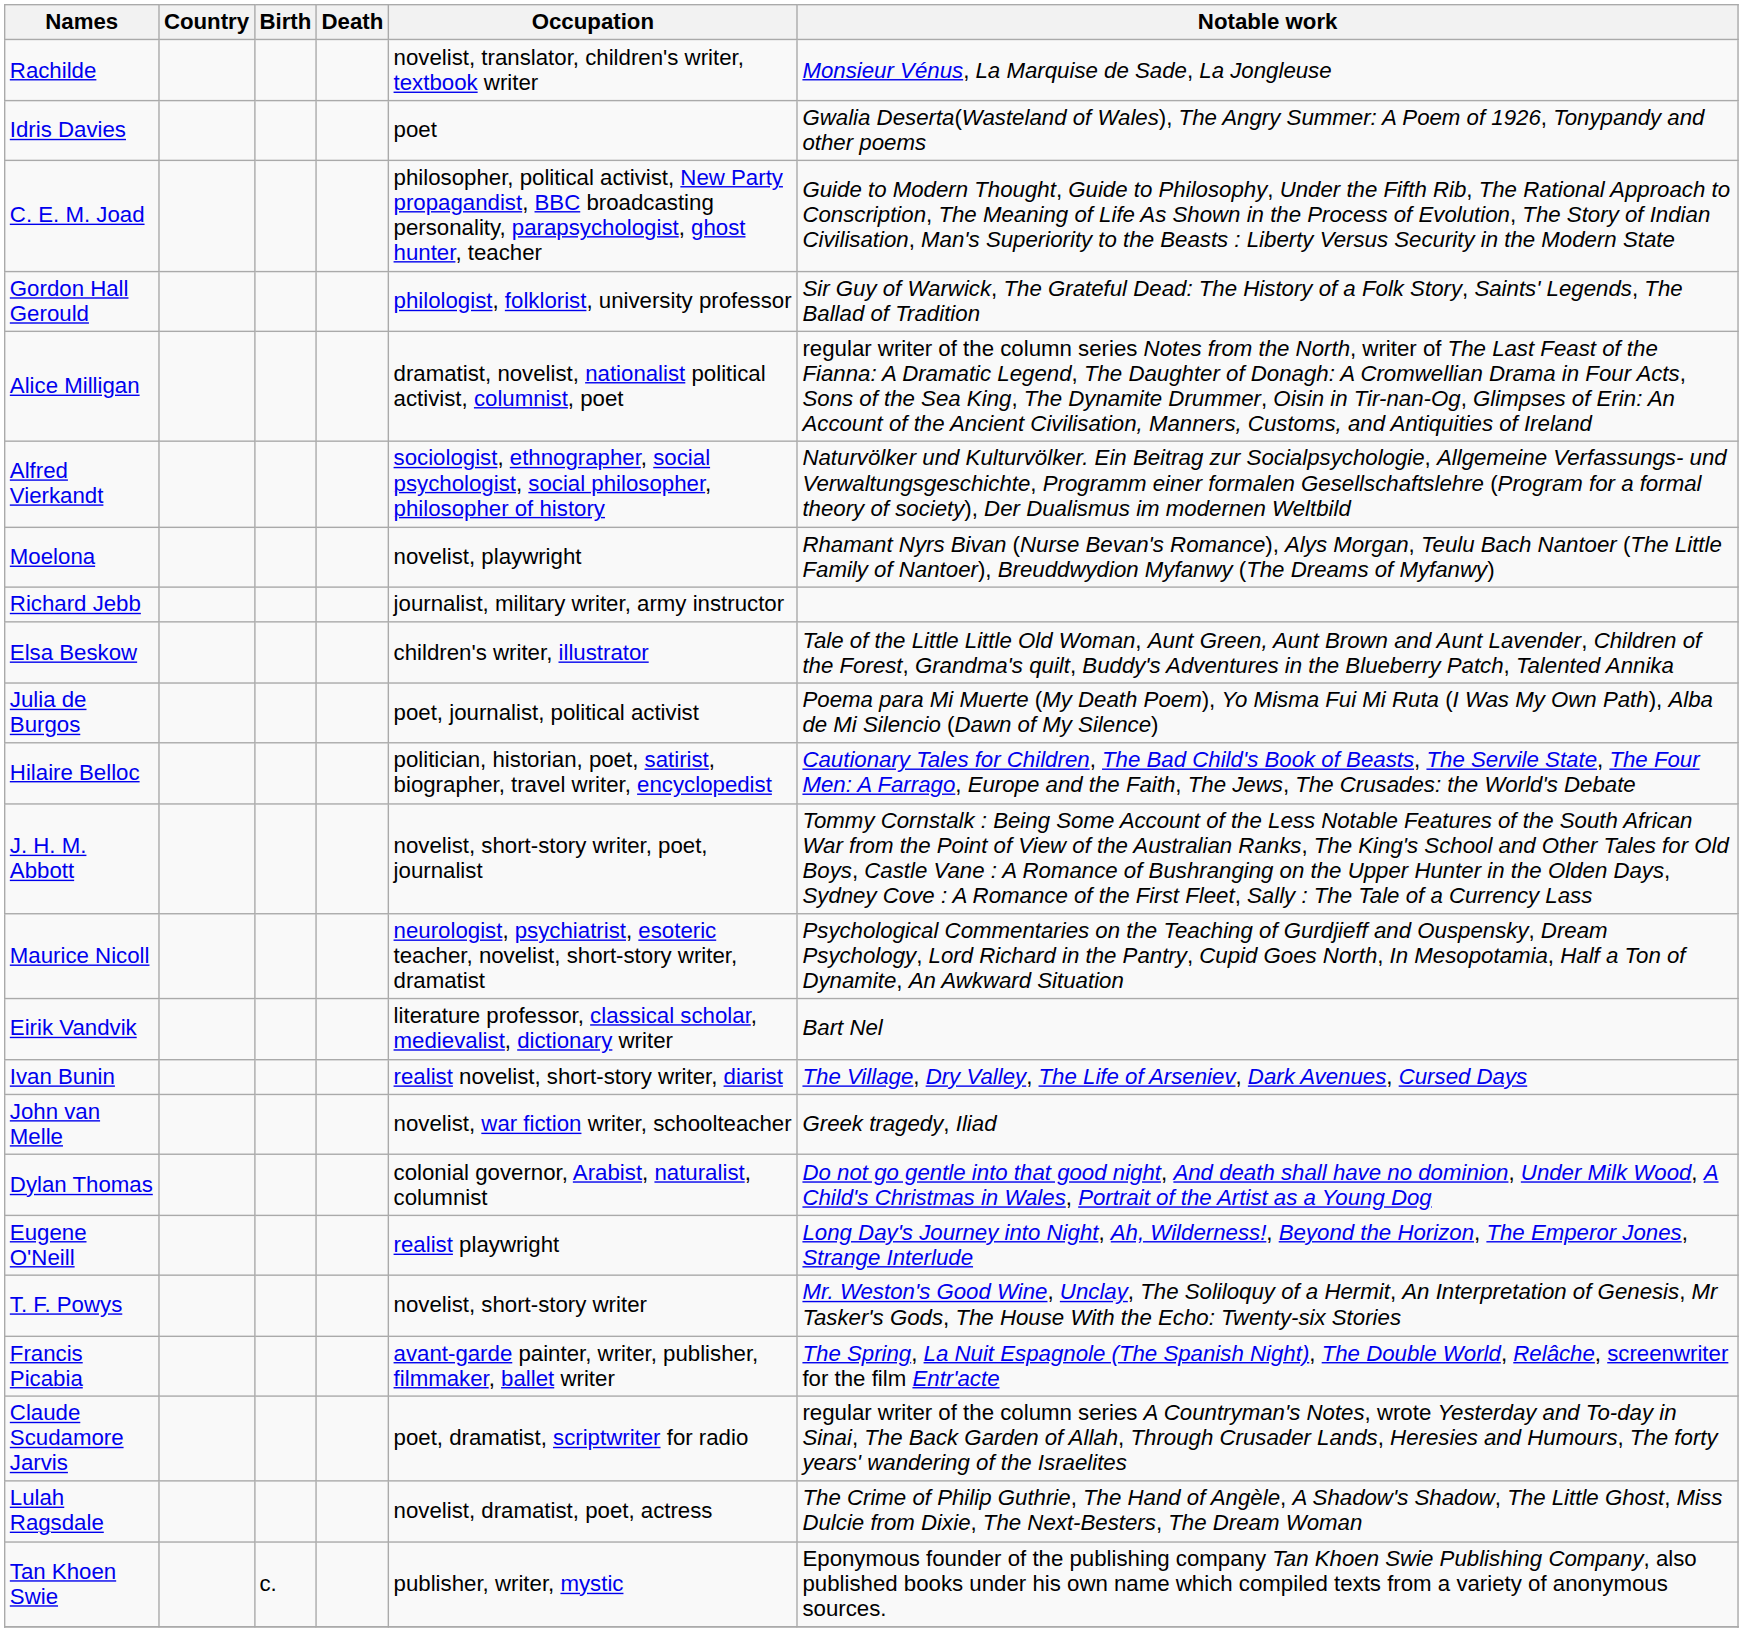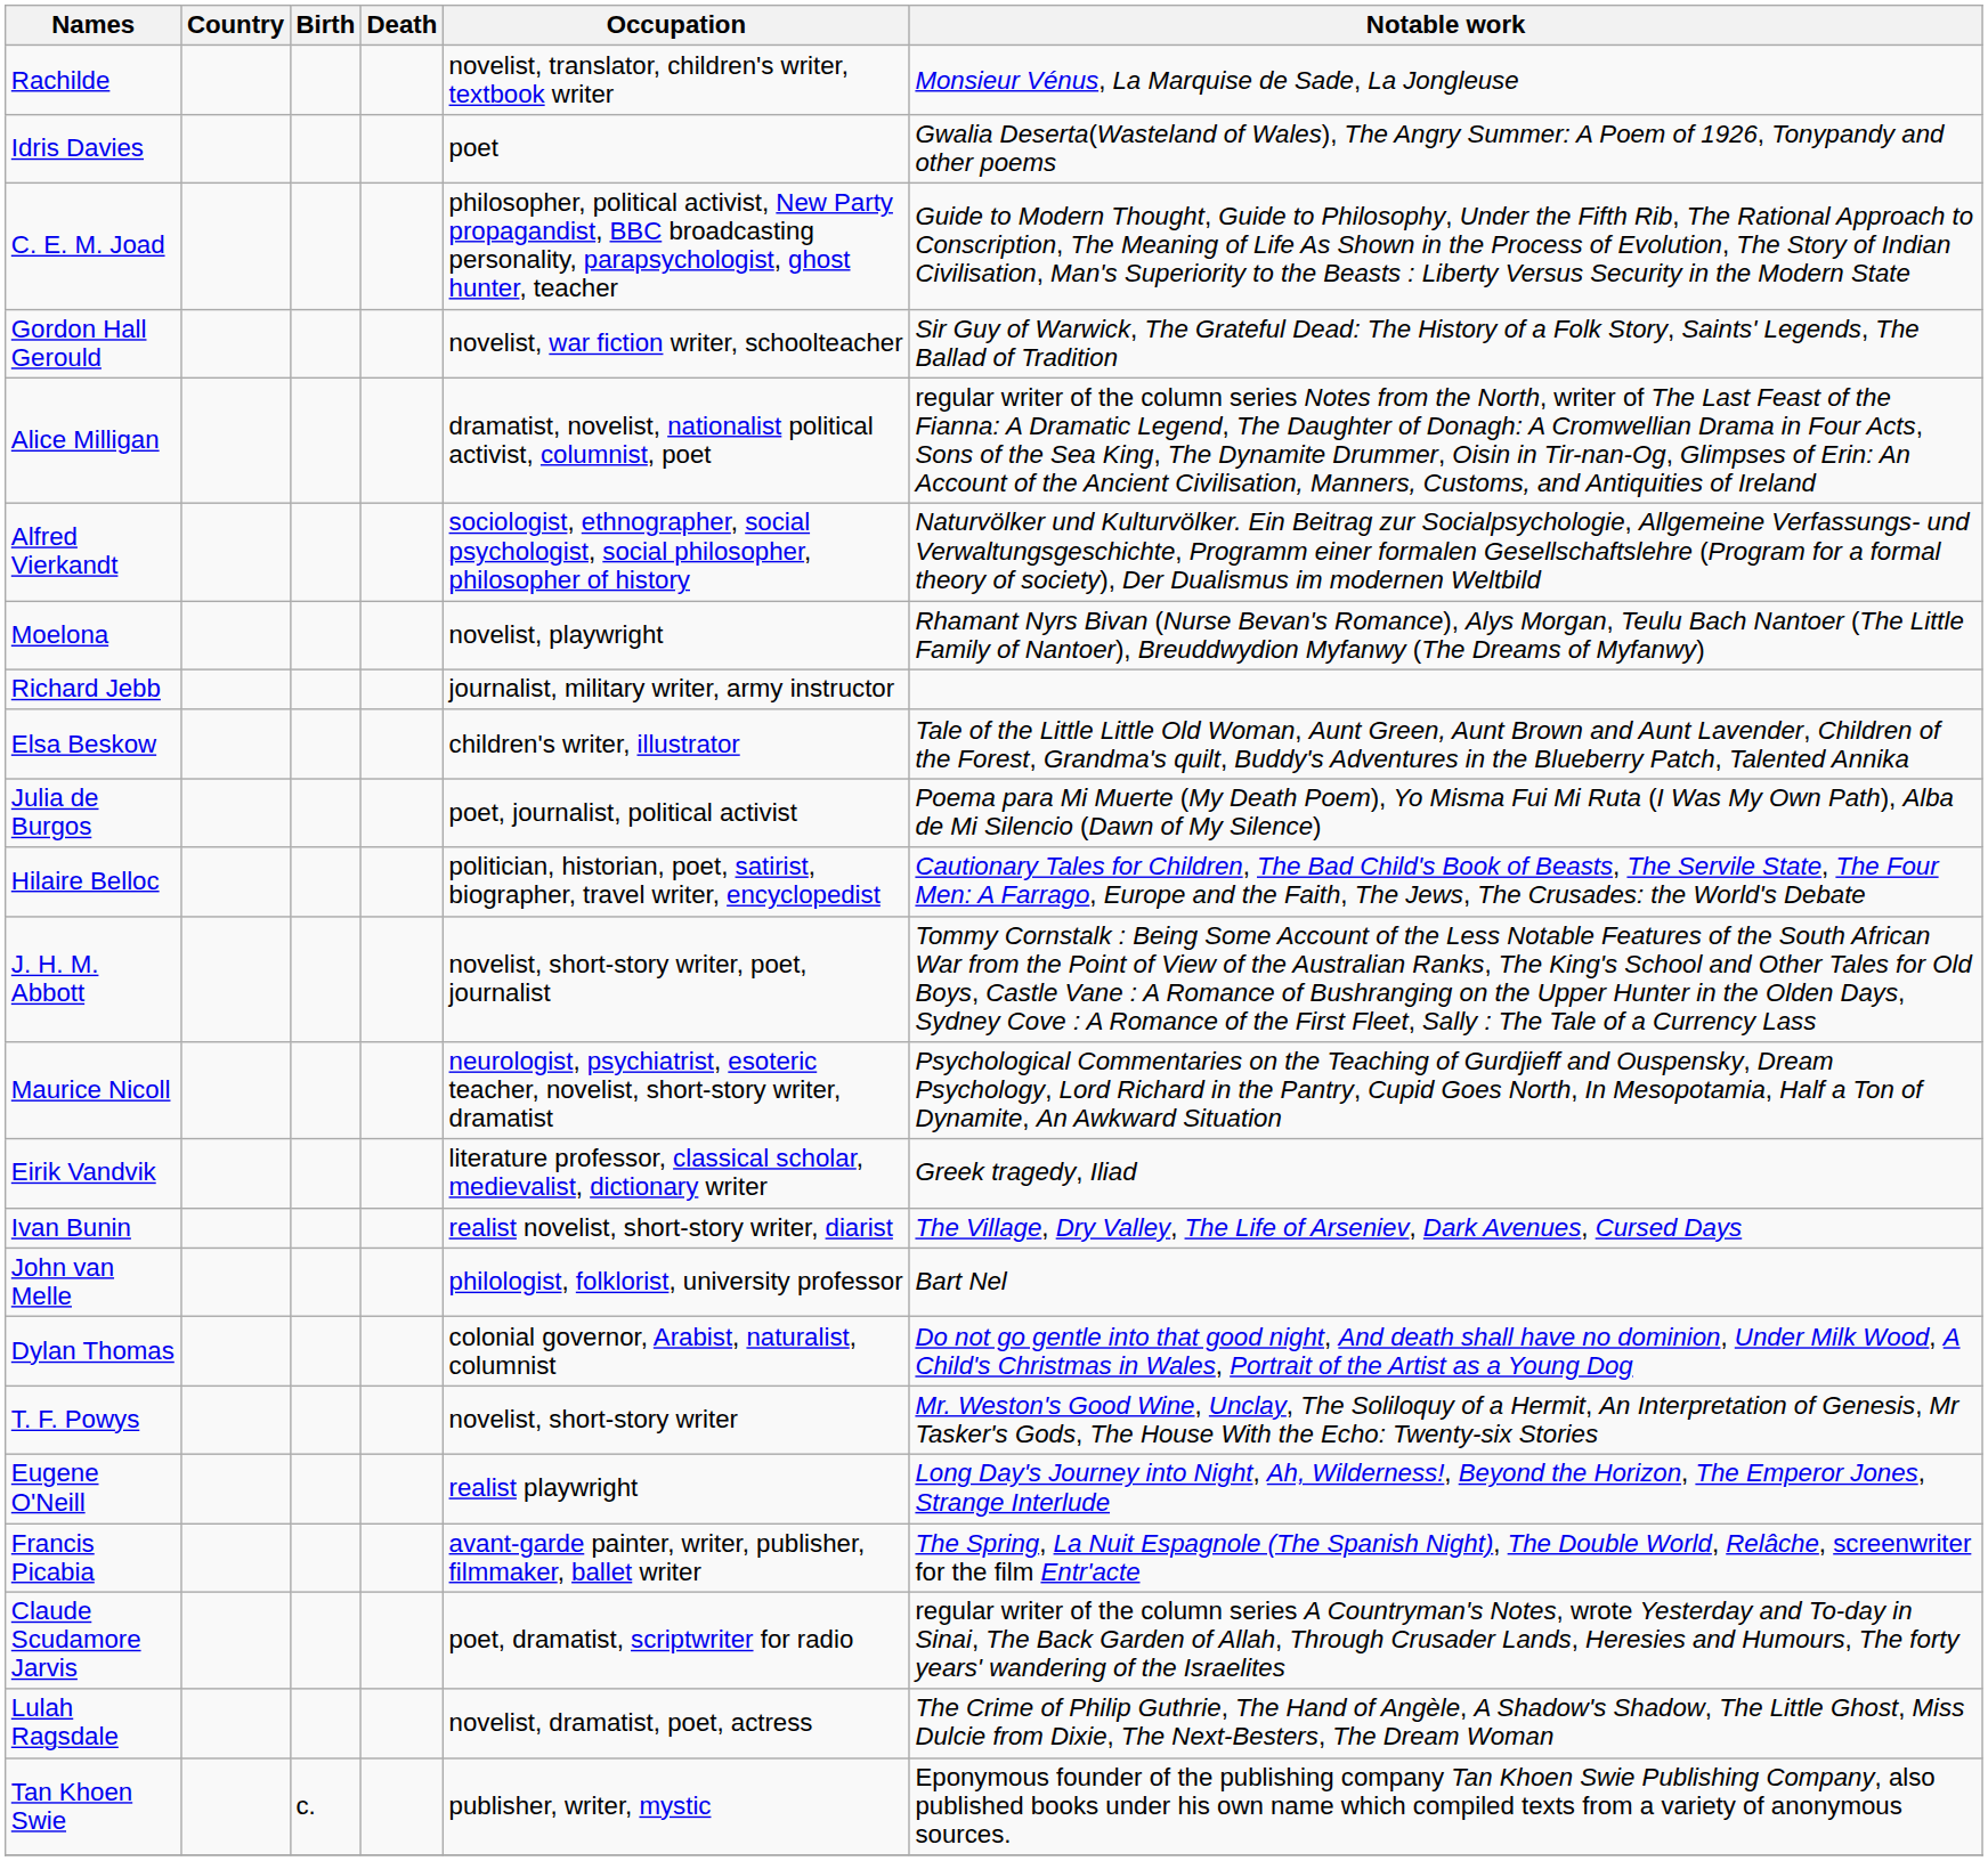 <table class="wikitable sortable" border="1" style="border-spacing:0; style="width:100%;">
 <tr>
 <th>Names</th>
 <th>Country</th>
 <th>Birth</th>
 <th>Death</th>
 <th>Occupation</th>
 <th>Notable work</th>
 </tr>
 <tr>
 <td><a href='#'>Rachilde</a></td>
 <td></td>
 <td></td>
 <td></td>
 <td>novelist, translator, children's writer, <a href='#'>textbook</a> writer</td>
 <td><em><a href='#'>Monsieur Vénus</a></em>, <em>La Marquise de Sade</em>, <em>La Jongleuse</em></td>
 </tr>
 <tr>
 <td><a href='#'>Idris Davies</a></td>
 <td></td>
 <td></td>
 <td></td>
 <td>poet</td>
 <td><em>Gwalia Deserta</em>(<em>Wasteland of Wales</em>), <em>The Angry Summer: A Poem of 1926</em>, <em>Tonypandy and other poems</em></td>
 </tr>
 <tr>
 <td><a href='#'>C. E. M. Joad</a></td>
 <td></td>
 <td></td>
 <td></td>
 <td>philosopher, political activist, <a href='#'>New Party</a> <a href='#'>propagandist</a>, <a href='#'>BBC</a> broadcasting personality, <a href='#'>parapsychologist</a>, <a href='#'>ghost hunter</a>,  teacher</td>
 <td><em>Guide to Modern Thought</em>, <em>Guide to Philosophy</em>, <em>Under the Fifth Rib</em>, <em>The Rational Approach to Conscription</em>, <em>The Meaning of Life As Shown in the Process of Evolution</em>, <em>The Story of Indian Civilisation</em>, <em>Man's Superiority to the Beasts : Liberty Versus Security in the Modern State</em></td>
 </tr>
 <tr>
 <td><a href='#'>Gordon Hall Gerould</a></td>
 <td></td>
 <td></td>
 <td></td>
-<td><a href='#'>philologist</a>, <a href='#'>folklorist</a>, university professor</td>
+<td>novelist, <a href='#'>war fiction</a> writer, schoolteacher</td>
 <td><em>Sir Guy of Warwick</em>, <em>The Grateful Dead: The History of a Folk Story</em>, <em>Saints' Legends</em>, <em>The Ballad of Tradition</em></td>
 </tr>
 <tr>
 <td><a href='#'>Alice Milligan</a></td>
 <td></td>
 <td></td>
 <td></td>
 <td>dramatist, novelist, <a href='#'>nationalist</a> political activist, <a href='#'>columnist</a>, poet</td>
 <td>regular writer of the column series <em>Notes from the North</em>, writer of <em>The Last Feast of the Fianna: A Dramatic Legend</em>, <em>The Daughter of Donagh: A Cromwellian Drama in Four Acts</em>, <em>Sons of the Sea King</em>, <em>The Dynamite Drummer</em>, <em>Oisin in Tir-nan-Og</em>, <em>Glimpses of Erin: An Account of the Ancient Civilisation, Manners, Customs, and Antiquities of Ireland</em></td>
 </tr>
 <tr>
 <td><a href='#'>Alfred Vierkandt</a></td>
 <td></td>
 <td></td>
 <td></td>
 <td><a href='#'>sociologist</a>, <a href='#'>ethnographer</a>,  <a href='#'>social psychologist</a>, <a href='#'>social philosopher</a>, <a href='#'>philosopher of history</a></td>
 <td><em>Naturvölker und Kulturvölker. Ein Beitrag zur Socialpsychologie</em>, <em>Allgemeine Verfassungs- und Verwaltungsgeschichte</em>, <em>Programm einer formalen Gesellschaftslehre</em> (<em>Program for a formal theory of society</em>), <em>Der Dualismus im modernen Weltbild</em></td>
 </tr>
 <tr>
 <td><a href='#'>Moelona</a></td>
 <td></td>
 <td></td>
 <td></td>
 <td>novelist, playwright</td>
 <td><em>Rhamant Nyrs Bivan</em> (<em>Nurse Bevan's Romance</em>), <em>Alys Morgan</em>, <em>Teulu Bach Nantoer</em> (<em>The Little Family of Nantoer</em>), <em>Breuddwydion Myfanwy</em> (<em>The Dreams of Myfanwy</em>)</td>
 </tr>
 <tr>
 <td><a href='#'>Richard Jebb</a></td>
 <td></td>
 <td></td>
 <td></td>
 <td>journalist, military writer, army instructor</td>
 </tr>
 <tr>
 <td><a href='#'>Elsa Beskow</a></td>
 <td></td>
 <td></td>
 <td></td>
 <td>children's writer, <a href='#'>illustrator</a></td>
 <td><em>Tale of the Little Little Old Woman</em>, <em>Aunt Green, Aunt Brown and Aunt Lavender</em>, <em>Children of the Forest</em>, <em>Grandma's quilt</em>, <em>Buddy's Adventures in the Blueberry Patch</em>, <em>Talented Annika</em></td>
 </tr>
 <tr>
 <td><a href='#'>Julia de Burgos</a></td>
 <td></td>
 <td></td>
 <td></td>
 <td>poet, journalist, political activist</td>
 <td><em>Poema para Mi Muerte</em> (<em>My Death Poem</em>), <em>Yo Misma Fui Mi Ruta</em> (<em>I Was My Own Path</em>), <em>Alba de Mi Silencio</em> (<em>Dawn of My Silence</em>)</td>
 </tr>
 <tr>
 <td><a href='#'>Hilaire Belloc</a></td>
 <td></td>
 <td></td>
 <td></td>
 <td>politician, historian, poet, <a href='#'>satirist</a>, biographer, travel writer, <a href='#'>encyclopedist</a></td>
 <td><em><a href='#'>Cautionary Tales for Children</a></em>, <em><a href='#'>The Bad Child's Book of Beasts</a></em>, <em><a href='#'>The Servile State</a></em>, <em><a href='#'>The Four Men: A Farrago</a></em>, <em>Europe and the Faith</em>, <em>The Jews</em>, <em>The Crusades: the World's Debate</em></td>
 </tr>
 <tr>
 <td><a href='#'>J. H. M. Abbott</a></td>
 <td></td>
 <td></td>
 <td></td>
 <td>novelist, short-story writer, poet, journalist</td>
 <td><em>Tommy Cornstalk : Being Some Account of the Less Notable Features of the South African War from the Point of View of the Australian Ranks</em>, <em>The King's School and Other Tales for Old Boys</em>, <em>Castle Vane : A Romance of Bushranging on the Upper Hunter in the Olden Days</em>, <em>Sydney Cove : A Romance of the First Fleet</em>, <em>Sally : The Tale of a Currency Lass</em></td>
 </tr>
 <tr>
 <td><a href='#'>Maurice Nicoll</a></td>
 <td></td>
 <td></td>
 <td></td>
 <td><a href='#'>neurologist</a>, <a href='#'>psychiatrist</a>, <a href='#'>esoteric</a> teacher, novelist, short-story writer, dramatist</td>
 <td><em>Psychological Commentaries on the Teaching of Gurdjieff and Ouspensky</em>, <em>Dream Psychology</em>, <em>Lord Richard in the Pantry</em>, <em>Cupid Goes North</em>, <em>In Mesopotamia</em>, <em>Half a Ton of Dynamite</em>, <em>An Awkward Situation</em></td>
 </tr>
 <tr>
 <td><a href='#'>Eirik Vandvik</a></td>
 <td></td>
 <td></td>
 <td></td>
 <td>literature professor, <a href='#'>classical scholar</a>, <a href='#'>medievalist</a>, <a href='#'>dictionary</a> writer</td>
-<td><em>Bart Nel</em></td>
+<td><em>Greek tragedy</em>, <em>Iliad</em></td>
 </tr>
 <tr>
 <td><a href='#'>Ivan Bunin</a></td>
 <td></td>
 <td></td>
 <td></td>
 <td><a href='#'>realist</a> novelist, short-story writer, <a href='#'>diarist</a></td>
 <td><em><a href='#'>The Village</a></em>, <em><a href='#'>Dry Valley</a></em>, <em><a href='#'>The Life of Arseniev</a></em>, <em><a href='#'>Dark Avenues</a></em>, <em><a href='#'>Cursed Days</a></em></td>
 </tr>
 <tr>
 <td><a href='#'>John van Melle</a></td>
 <td></td>
 <td></td>
 <td></td>
-<td>novelist, <a href='#'>war fiction</a> writer, schoolteacher</td>
-<td><em>Greek tragedy</em>, <em>Iliad</em></td>
+<td><a href='#'>philologist</a>, <a href='#'>folklorist</a>, university professor</td>
+<td><em>Bart Nel</em></td>
 </tr>
 <tr>
 <td><a href='#'>Dylan Thomas</a></td>
 <td></td>
 <td></td>
 <td></td>
 <td>colonial governor, <a href='#'>Arabist</a>, <a href='#'>naturalist</a>, columnist</td>
 <td><em><a href='#'>Do not go gentle into that good night</a></em>, <em><a href='#'>And death shall have no dominion</a></em>, <em><a href='#'>Under Milk Wood</a></em>, <em><a href='#'>A Child's Christmas in Wales</a></em>, <em><a href='#'>Portrait of the Artist as a Young Dog</a></em></td>
 </tr>
 <tr>
+<td><a href='#'>T. F. Powys</a></td>
+<td></td>
+<td></td>
+<td></td>
+<td>novelist, short-story writer</td>
+<td><em><a href='#'>Mr. Weston's Good Wine</a></em>, <em><a href='#'>Unclay</a></em>, <em>The Soliloquy of a Hermit</em>, <em>An Interpretation of Genesis</em>, <em>Mr Tasker's Gods</em>, <em>The House With the Echo: Twenty-six Stories</em></td>
+</tr>
+<tr>
 <td><a href='#'>Eugene O'Neill</a></td>
 <td></td>
 <td></td>
 <td></td>
 <td><a href='#'>realist</a> playwright</td>
 <td><em><a href='#'>Long Day's Journey into Night</a></em>, <em><a href='#'>Ah, Wilderness!</a></em>, <em><a href='#'>Beyond the Horizon</a></em>, <em><a href='#'>The Emperor Jones</a></em>, <em><a href='#'>Strange Interlude</a></em></td>
-</tr>
-<tr>
-<td><a href='#'>T. F. Powys</a></td>
-<td></td>
-<td></td>
-<td></td>
-<td>novelist, short-story writer</td>
-<td><em><a href='#'>Mr. Weston's Good Wine</a></em>, <em><a href='#'>Unclay</a></em>, <em>The Soliloquy of a Hermit</em>, <em>An Interpretation of Genesis</em>, <em>Mr Tasker's Gods</em>, <em>The House With the Echo: Twenty-six Stories</em></td>
 </tr>
 <tr>
 <td><a href='#'>Francis Picabia</a></td>
 <td></td>
 <td></td>
 <td></td>
 <td><a href='#'>avant-garde</a> painter, writer, publisher, <a href='#'>filmmaker</a>, <a href='#'>ballet</a> writer</td>
 <td><em><a href='#'>The Spring</a></em>, <em><a href='#'>La Nuit Espagnole (The Spanish Night)</a></em>, <em><a href='#'>The Double World</a></em>, <em><a href='#'>Relâche</a></em>, <a href='#'>screenwriter</a> for the film <em><a href='#'>Entr'acte</a></em></td>
 </tr>
 <tr>
 <td><a href='#'>Claude Scudamore Jarvis</a></td>
 <td></td>
 <td></td>
 <td></td>
 <td>poet, dramatist, <a href='#'>scriptwriter</a> for radio</td>
 <td>regular writer of the column series <em>A Countryman's Notes</em>, wrote <em>Yesterday and To-day in Sinai</em>, <em>The Back Garden of Allah</em>, <em>Through Crusader Lands</em>, <em>Heresies and Humours</em>, <em>The forty years' wandering of the Israelites</em></td>
 </tr>
 <tr>
 <td><a href='#'>Lulah Ragsdale</a></td>
 <td></td>
 <td></td>
 <td></td>
 <td>novelist, dramatist, poet, actress</td>
 <td><em>The Crime of Philip Guthrie</em>, <em>The Hand of Angèle</em>, <em>A Shadow's Shadow</em>, <em>The Little Ghost</em>, <em>Miss Dulcie from Dixie</em>, <em>The Next-Besters</em>, <em>The Dream Woman</em></td>
 </tr>
 <tr>
 <td><a href='#'>Tan Khoen Swie</a></td>
 <td></td>
 <td>c. </td>
 <td></td>
 <td>publisher, writer, <a href='#'>mystic</a></td>
 <td>Eponymous founder of the publishing company <em>Tan Khoen Swie Publishing Company</em>, also published books under his own name which compiled texts from a variety of anonymous sources.</td>
 </tr>
 <tr>
 </tr>
 <tr>
 </tr>
 </table>
